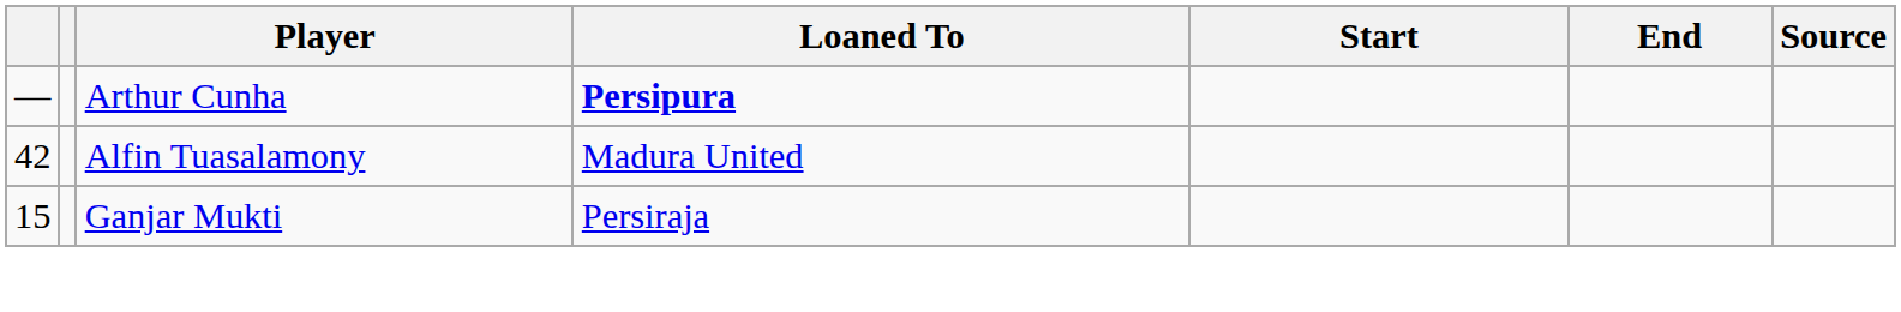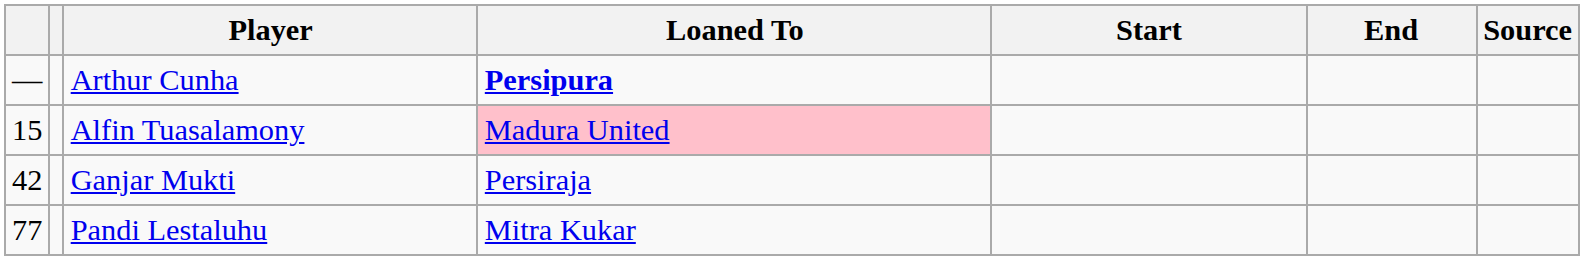 <table class="wikitable plainrowheaders sortable" style="font-size:95%">
 <tr>
 <th></th>
 <th></th>
 <th scope="col" style="width:200px;"><strong>Player</strong></th>
 <th scope="col" style="width:250px;"><strong>Loaned To</strong></th>
 <th scope="col" style="width:150px;"><strong>Start</strong></th>
 <th scope="col" style="width:78px;"><strong>End</strong></th>
 <th><strong>Source</strong></th>
 </tr>
 <tr>
 <td align=center>—</td>
 <td align=center></td>
 <td> <a href='#'>Arthur Cunha</a></td>
 <td><strong> <a href='#'>Persipura</a></strong></td>
 <td align=center></td>
 <td align=center></td>
 <td align=center></td>
 </tr>
 <tr>
-<td align=center>42</td>
+<td align=center>15</td>
 <td align=center></td>
 <td> <a href='#'>Alfin Tuasalamony</a></td>
-<td> <a href='#'>Madura United</a></td>
+<td style="background: pink;"> <a href='#'>Madura United</a></td>
 <td align=center></td>
 <td align=center></td>
 <td align=center></td>
 </tr>
 <tr>
-<td align=center>15</td>
+<td align=center>42</td>
 <td align=center></td>
 <td> <a href='#'>Ganjar Mukti</a></td>
 <td> <a href='#'>Persiraja</a></td>
 <td align=center></td>
 <td align=center></td>
 <td align=center></td>
 </tr>
+<tr>
+<td align=center>77</td>
+<td align=center></td>
+<td> <a href='#'>Pandi Lestaluhu</a></td>
+<td> <a href='#'>Mitra Kukar</a></td>
+<td align=center></td>
+<td align=center></td>
+<td align=center></td>
+</tr>
 </table>
